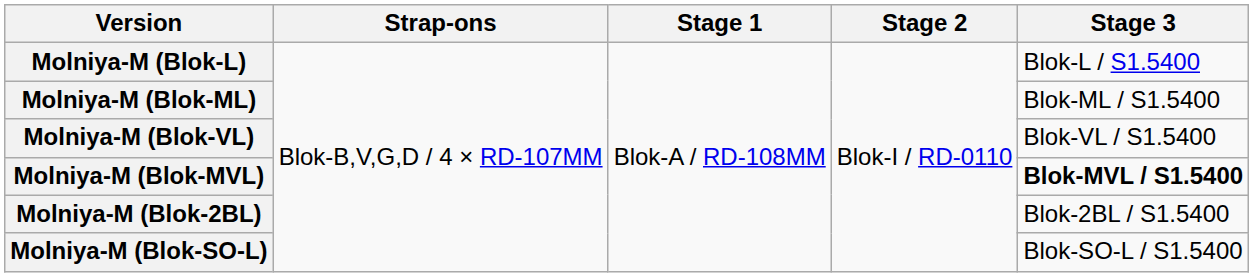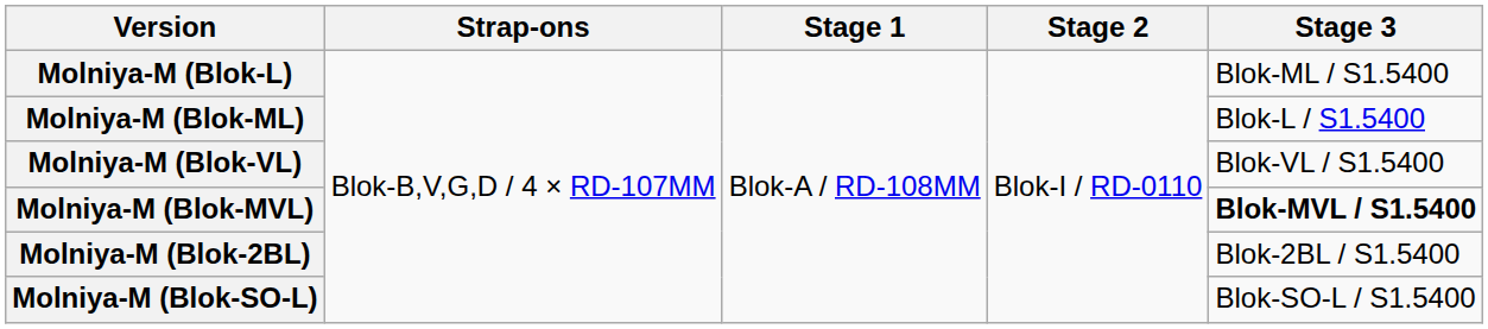 <table class="wikitable sortable">
 <tr>
 <th>Version</th>
 <th>Strap-ons</th>
 <th>Stage 1</th>
 <th>Stage 2</th>
 <th>Stage 3</th>
 </tr>
 <tr>
 <th>Molniya-M (Blok-L)</th>
 <td rowspan="6">Blok-B,V,G,D / 4 × <a href='#'>RD-107MM</a></td>
 <td rowspan="6">Blok-A / <a href='#'>RD-108MM</a></td>
 <td rowspan="6">Blok-I / <a href='#'>RD-0110</a></td>
-<td>Blok-L / <a href='#'>S1.5400</a></td>
+<td>Blok-ML / S1.5400</td>
 </tr>
 <tr>
 <th>Molniya-M (Blok-ML)</th>
-<td>Blok-ML / S1.5400</td>
+<td>Blok-L / <a href='#'>S1.5400</a></td>
 </tr>
 <tr>
 <th>Molniya-M (Blok-VL)</th>
 <td>Blok-VL / S1.5400</td>
 </tr>
 <tr>
 <th>Molniya-M (Blok-MVL)</th>
 <td><strong>Blok-MVL / S1.5400</strong></td>
 </tr>
 <tr>
 <th>Molniya-M (Blok-2BL)</th>
 <td>Blok-2BL / S1.5400</td>
 </tr>
 <tr>
 <th>Molniya-M (Blok-SO-L)</th>
 <td>Blok-SO-L / S1.5400</td>
 </tr>
 </table>
